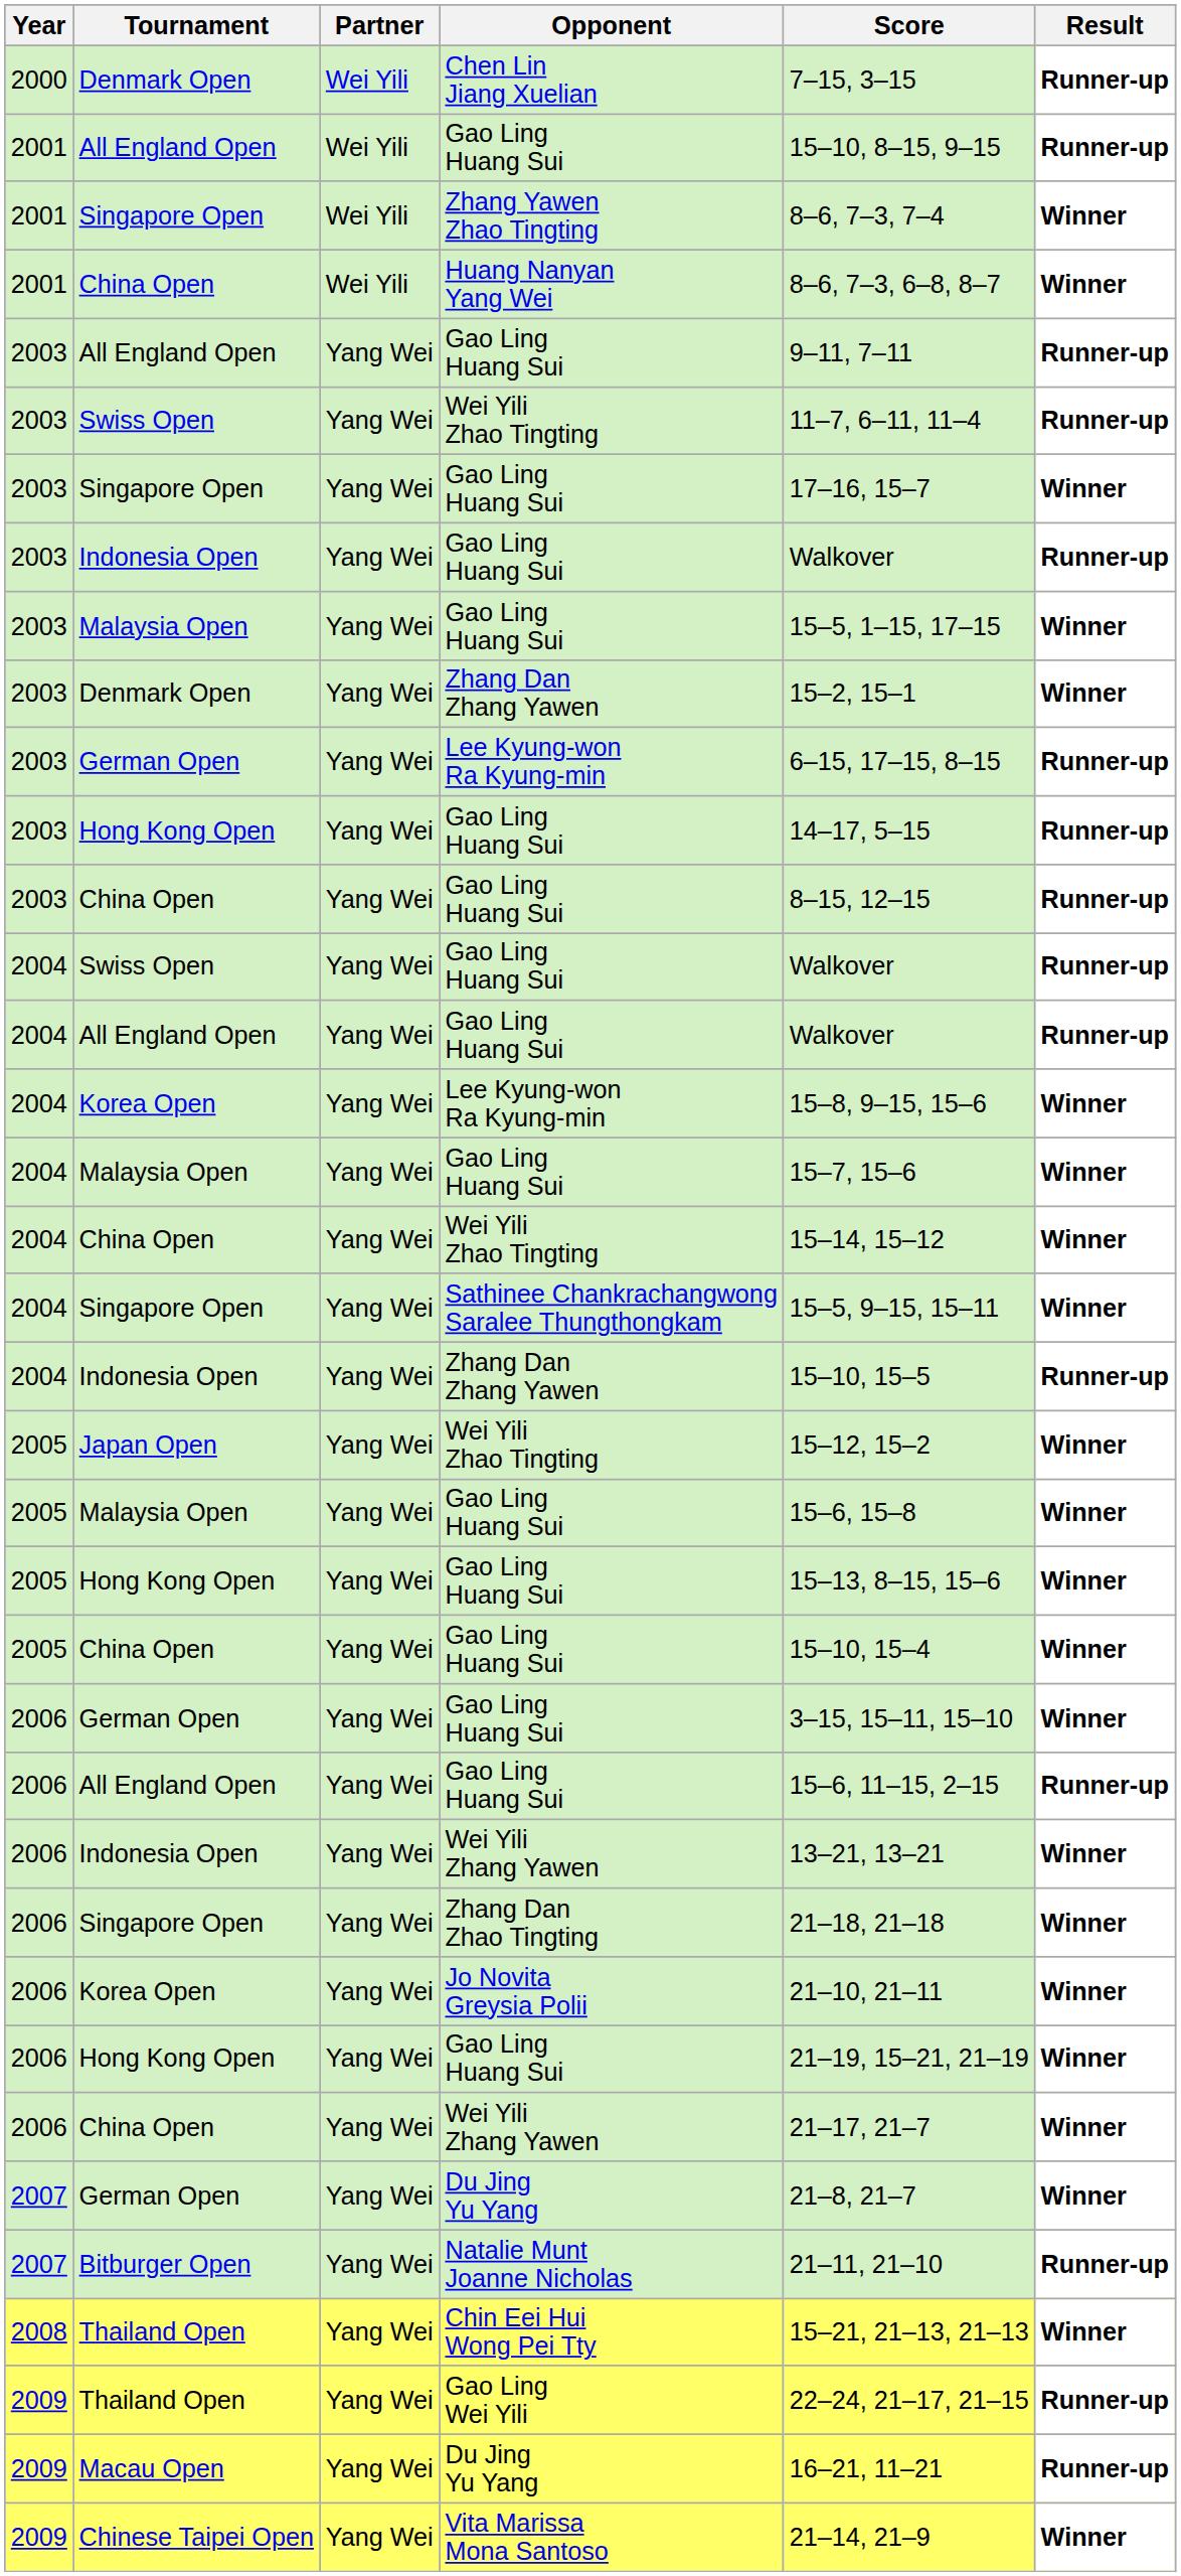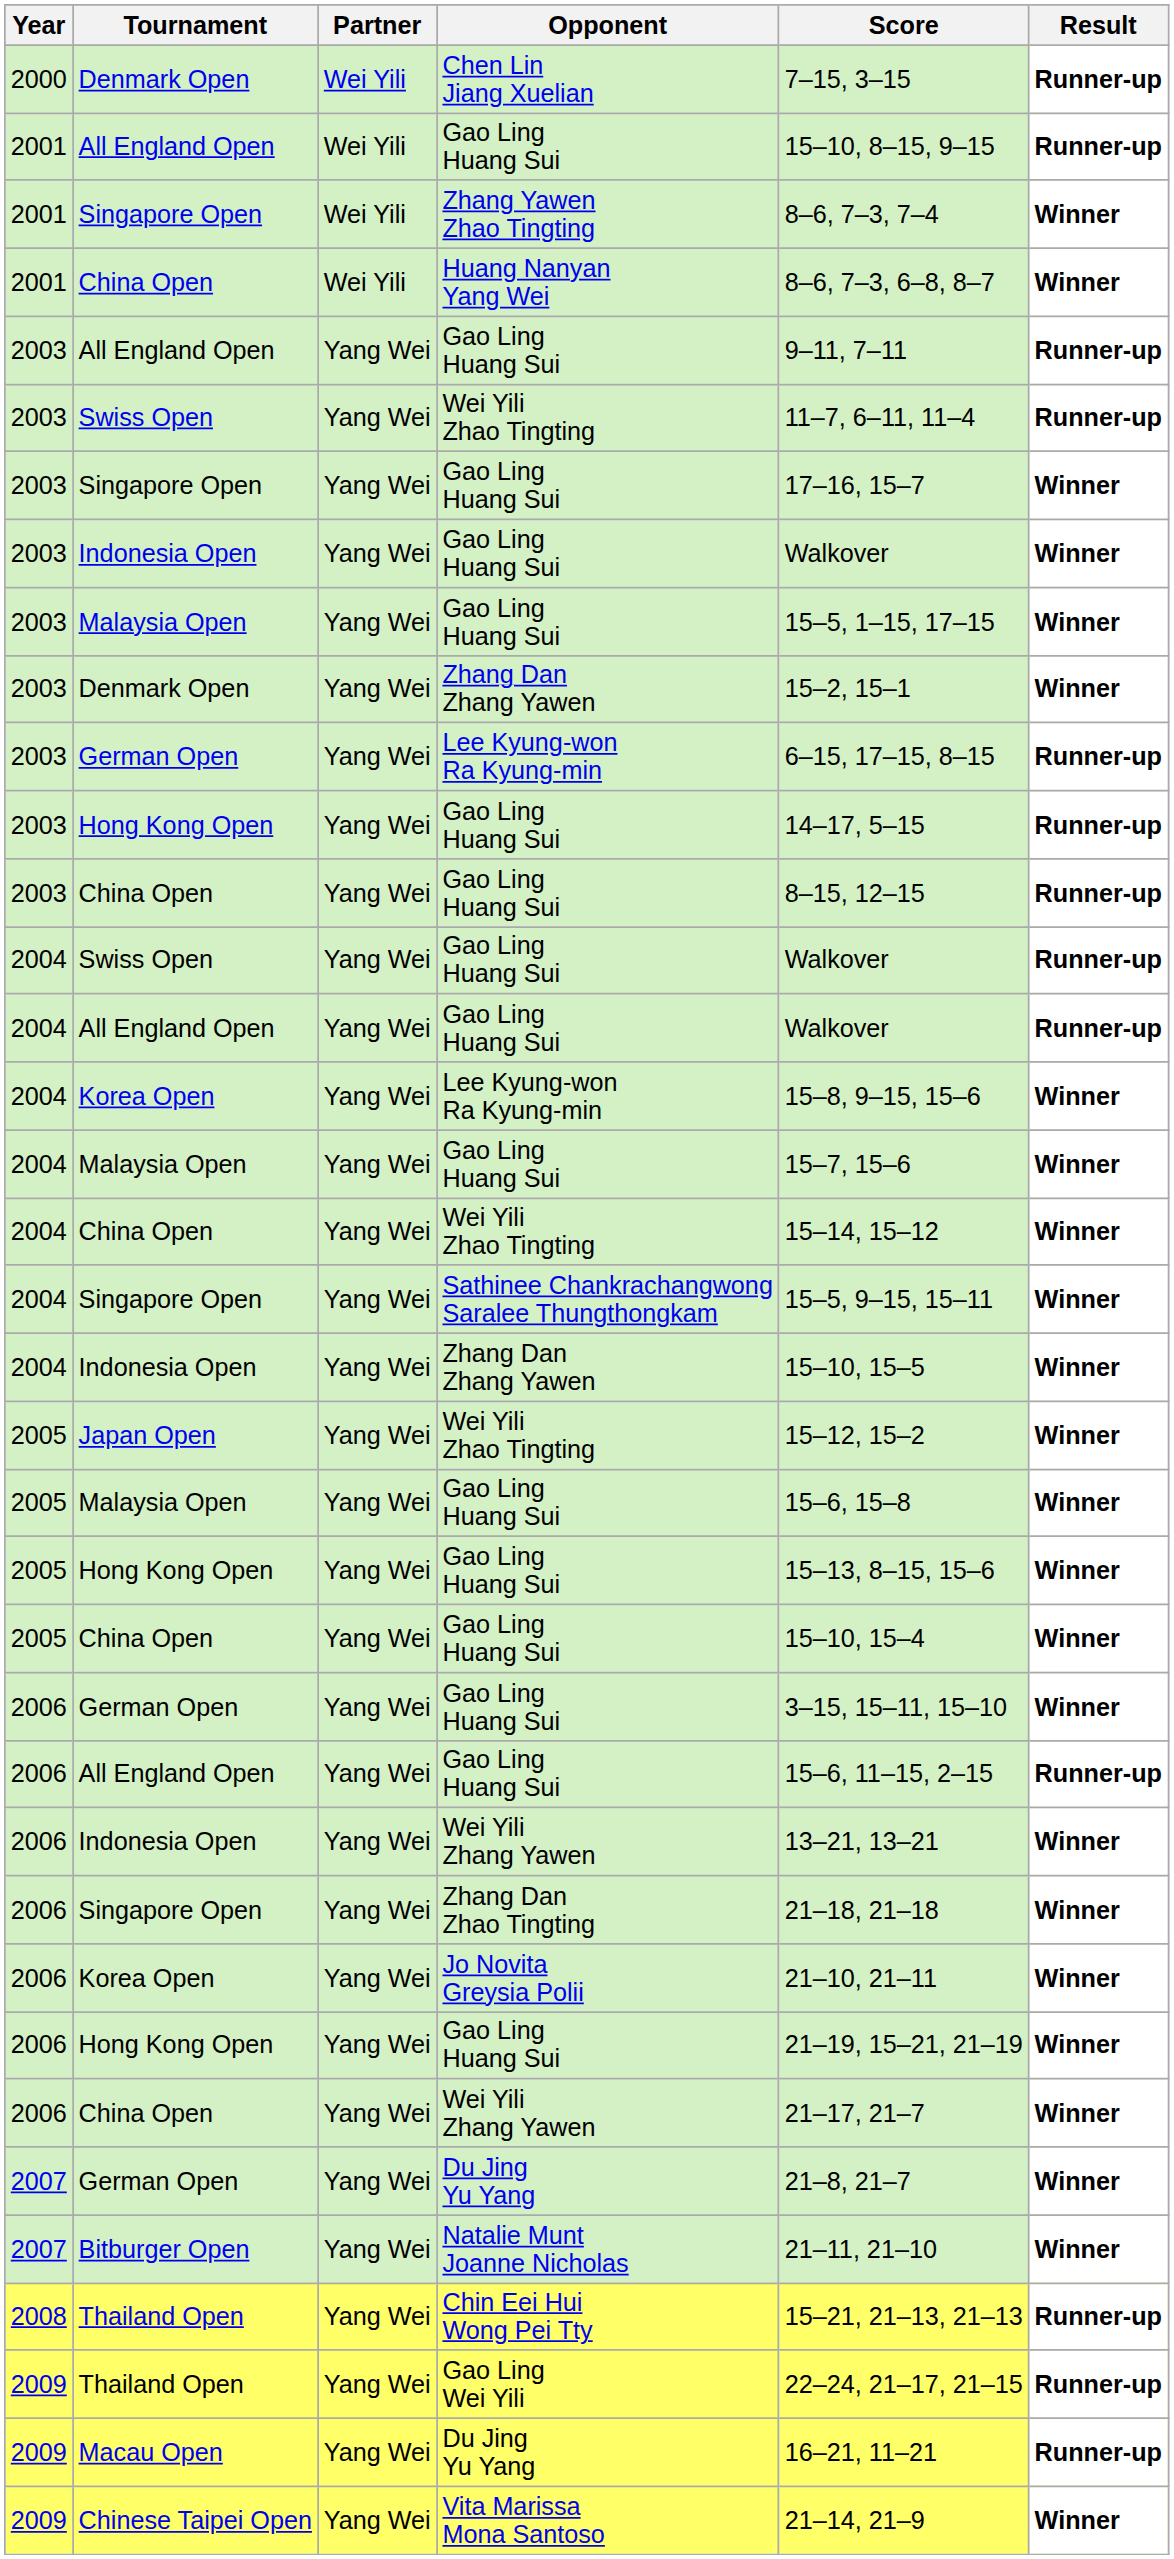 <table class="sortable wikitable" style="font-size: 90%;">
 <tr>
 <th>Year</th>
 <th>Tournament</th>
 <th>Partner</th>
 <th>Opponent</th>
 <th>Score</th>
 <th>Result</th>
 </tr>
 <tr style="background:#D4F1C5">
 <td align="center">2000</td>
 <td align="left"><a href='#'>Denmark Open</a></td>
 <td align="left"> <a href='#'>Wei Yili</a></td>
 <td align="left"> <a href='#'>Chen Lin</a> <br>  <a href='#'>Jiang Xuelian</a></td>
 <td align="left">7–15, 3–15</td>
 <td style="text-align:left; background:white"> <strong>Runner-up</strong></td>
 </tr>
 <tr style="background:#D4F1C5">
 <td align="center">2001</td>
 <td align="left"><a href='#'>All England Open</a></td>
 <td align="left"> Wei Yili</td>
 <td align="left"> Gao Ling <br>  Huang Sui</td>
 <td align="left">15–10, 8–15, 9–15</td>
 <td style="text-align:left; background:white"> <strong>Runner-up</strong></td>
 </tr>
 <tr style="background:#D4F1C5">
 <td align="center">2001</td>
 <td align="left"><a href='#'>Singapore Open</a></td>
 <td align="left"> Wei Yili</td>
 <td align="left"> <a href='#'>Zhang Yawen</a> <br>  <a href='#'>Zhao Tingting</a></td>
 <td align="left">8–6, 7–3, 7–4</td>
 <td style="text-align:left; background:white"> <strong>Winner</strong></td>
 </tr>
 <tr style="background:#D4F1C5">
 <td align="center">2001</td>
 <td align="left"><a href='#'>China Open</a></td>
 <td align="left"> Wei Yili</td>
 <td align="left"> <a href='#'>Huang Nanyan</a> <br>  <a href='#'>Yang Wei</a></td>
 <td align="left">8–6, 7–3, 6–8, 8–7</td>
 <td style="text-align:left; background:white"> <strong>Winner</strong></td>
 </tr>
 <tr style="background:#D4F1C5">
 <td align="center">2003</td>
 <td align="left">All England Open</td>
 <td align="left"> Yang Wei</td>
 <td align="left"> Gao Ling <br>  Huang Sui</td>
 <td align="left">9–11, 7–11</td>
 <td style="text-align:left; background:white"> <strong>Runner-up</strong></td>
 </tr>
 <tr style="background:#D4F1C5">
 <td align="center">2003</td>
 <td align="left"><a href='#'>Swiss Open</a></td>
 <td align="left"> Yang Wei</td>
 <td align="left"> Wei Yili <br>  Zhao Tingting</td>
 <td align="left">11–7, 6–11, 11–4</td>
 <td style="text-align:left; background:white"> <strong>Runner-up</strong></td>
 </tr>
 <tr style="background:#D4F1C5">
 <td align="center">2003</td>
 <td align="left">Singapore Open</td>
 <td align="left"> Yang Wei</td>
 <td align="left"> Gao Ling <br>  Huang Sui</td>
 <td align="left">17–16, 15–7</td>
 <td style="text-align:left; background:white"> <strong>Winner</strong></td>
 </tr>
 <tr style="background:#D4F1C5">
 <td align="center">2003</td>
 <td align="left"><a href='#'>Indonesia Open</a></td>
 <td align="left"> Yang Wei</td>
 <td align="left"> Gao Ling <br>  Huang Sui</td>
 <td align="left">Walkover</td>
-<td style="text-align:left; background:white"> <strong>Runner-up</strong></td>
+<td style="text-align:left; background:white"> <strong>Winner</strong></td>
 </tr>
 <tr style="background:#D4F1C5">
 <td align="center">2003</td>
 <td align="left"><a href='#'>Malaysia Open</a></td>
 <td align="left"> Yang Wei</td>
 <td align="left"> Gao Ling <br>  Huang Sui</td>
 <td align="left">15–5, 1–15, 17–15</td>
 <td style="text-align:left; background:white"> <strong>Winner</strong></td>
 </tr>
 <tr style="background:#D4F1C5">
 <td align="center">2003</td>
 <td align="left">Denmark Open</td>
 <td align="left"> Yang Wei</td>
 <td align="left"> <a href='#'>Zhang Dan</a> <br>  Zhang Yawen</td>
 <td align="left">15–2, 15–1</td>
 <td style="text-align:left; background:white"> <strong>Winner</strong></td>
 </tr>
 <tr style="background:#D4F1C5">
 <td align="center">2003</td>
 <td align="left"><a href='#'>German Open</a></td>
 <td align="left"> Yang Wei</td>
 <td align="left"> <a href='#'>Lee Kyung-won</a> <br>  <a href='#'>Ra Kyung-min</a></td>
 <td align="left">6–15, 17–15, 8–15</td>
 <td style="text-align:left; background:white"> <strong>Runner-up</strong></td>
 </tr>
 <tr style="background:#D4F1C5">
 <td align="center">2003</td>
 <td align="left"><a href='#'>Hong Kong Open</a></td>
 <td align="left"> Yang Wei</td>
 <td align="left"> Gao Ling <br>  Huang Sui</td>
 <td align="left">14–17, 5–15</td>
 <td style="text-align:left; background:white"> <strong>Runner-up</strong></td>
 </tr>
 <tr style="background:#D4F1C5">
 <td align="center">2003</td>
 <td align="left">China Open</td>
 <td align="left"> Yang Wei</td>
 <td align="left"> Gao Ling <br>  Huang Sui</td>
 <td align="left">8–15, 12–15</td>
 <td style="text-align:left; background:white"> <strong>Runner-up</strong></td>
 </tr>
 <tr style="background:#D4F1C5">
 <td align="center">2004</td>
 <td align="left">Swiss Open</td>
 <td align="left"> Yang Wei</td>
 <td align="left"> Gao Ling <br>  Huang Sui</td>
 <td align="left">Walkover</td>
 <td style="text-align:left; background:white"> <strong>Runner-up</strong></td>
 </tr>
 <tr style="background:#D4F1C5">
 <td align="center">2004</td>
 <td align="left">All England Open</td>
 <td align="left"> Yang Wei</td>
 <td align="left"> Gao Ling <br>  Huang Sui</td>
 <td align="left">Walkover</td>
 <td style="text-align:left; background:white"> <strong>Runner-up</strong></td>
 </tr>
 <tr style="background:#D4F1C5">
 <td align="center">2004</td>
 <td align="left"><a href='#'>Korea Open</a></td>
 <td align="left"> Yang Wei</td>
 <td align="left"> Lee Kyung-won <br>  Ra Kyung-min</td>
 <td align="left">15–8, 9–15, 15–6</td>
 <td style="text-align:left; background:white"> <strong>Winner</strong></td>
 </tr>
 <tr style="background:#D4F1C5">
 <td align="center">2004</td>
 <td align="left">Malaysia Open</td>
 <td align="left"> Yang Wei</td>
 <td align="left"> Gao Ling <br>  Huang Sui</td>
 <td align="left">15–7, 15–6</td>
 <td style="text-align:left; background:white"> <strong>Winner</strong></td>
 </tr>
 <tr style="background:#D4F1C5">
 <td align="center">2004</td>
 <td align="left">China Open</td>
 <td align="left"> Yang Wei</td>
 <td align="left"> Wei Yili <br>  Zhao Tingting</td>
 <td align="left">15–14, 15–12</td>
 <td style="text-align:left; background:white"> <strong>Winner</strong></td>
 </tr>
 <tr style="background:#D4F1C5">
 <td align="center">2004</td>
 <td align="left">Singapore Open</td>
 <td align="left"> Yang Wei</td>
 <td align="left"> <a href='#'>Sathinee Chankrachangwong</a> <br>  <a href='#'>Saralee Thungthongkam</a></td>
 <td align="left">15–5, 9–15, 15–11</td>
 <td style="text-align:left; background:white"> <strong>Winner</strong></td>
 </tr>
 <tr style="background:#D4F1C5">
 <td align="center">2004</td>
 <td align="left">Indonesia Open</td>
 <td align="left"> Yang Wei</td>
 <td align="left"> Zhang Dan <br>  Zhang Yawen</td>
 <td align="left">15–10, 15–5</td>
-<td style="text-align:left; background:white"> <strong>Runner-up</strong></td>
+<td style="text-align:left; background:white"> <strong>Winner</strong></td>
 </tr>
 <tr style="background:#D4F1C5">
 <td align="center">2005</td>
 <td align="left"><a href='#'>Japan Open</a></td>
 <td align="left"> Yang Wei</td>
 <td align="left"> Wei Yili <br>  Zhao Tingting</td>
 <td align="left">15–12, 15–2</td>
 <td style="text-align:left; background:white"> <strong>Winner</strong></td>
 </tr>
 <tr style="background:#D4F1C5">
 <td align="center">2005</td>
 <td align="left">Malaysia Open</td>
 <td align="left"> Yang Wei</td>
 <td align="left"> Gao Ling <br>  Huang Sui</td>
 <td align="left">15–6, 15–8</td>
 <td style="text-align:left; background:white"> <strong>Winner</strong></td>
 </tr>
 <tr style="background:#D4F1C5">
 <td align="center">2005</td>
 <td align="left">Hong Kong Open</td>
 <td align="left"> Yang Wei</td>
 <td align="left"> Gao Ling <br>  Huang Sui</td>
 <td align="left">15–13, 8–15, 15–6</td>
 <td style="text-align:left; background:white"> <strong>Winner</strong></td>
 </tr>
 <tr style="background:#D4F1C5">
 <td align="center">2005</td>
 <td align="left">China Open</td>
 <td align="left"> Yang Wei</td>
 <td align="left"> Gao Ling <br>  Huang Sui</td>
 <td align="left">15–10, 15–4</td>
 <td style="text-align:left; background:white"> <strong>Winner</strong></td>
 </tr>
 <tr style="background:#D4F1C5">
 <td align="center">2006</td>
 <td align="left">German Open</td>
 <td align="left"> Yang Wei</td>
 <td align="left"> Gao Ling <br>  Huang Sui</td>
 <td align="left">3–15, 15–11, 15–10</td>
 <td style="text-align:left; background:white"> <strong>Winner</strong></td>
 </tr>
 <tr style="background:#D4F1C5">
 <td align="center">2006</td>
 <td align="left">All England Open</td>
 <td align="left"> Yang Wei</td>
 <td align="left"> Gao Ling <br>  Huang Sui</td>
 <td align="left">15–6, 11–15, 2–15</td>
 <td style="text-align:left; background:white"> <strong>Runner-up</strong></td>
 </tr>
 <tr style="background:#D4F1C5">
 <td align="center">2006</td>
 <td align="left">Indonesia Open</td>
 <td align="left"> Yang Wei</td>
 <td align="left"> Wei Yili <br>  Zhang Yawen</td>
 <td align="left">13–21, 13–21</td>
 <td style="text-align:left; background:white"> <strong>Winner</strong></td>
 </tr>
 <tr style="background:#D4F1C5">
 <td align="center">2006</td>
 <td align="left">Singapore Open</td>
 <td align="left"> Yang Wei</td>
 <td align="left"> Zhang Dan <br>  Zhao Tingting</td>
 <td align="left">21–18, 21–18</td>
 <td style="text-align:left; background:white"> <strong>Winner</strong></td>
 </tr>
 <tr style="background:#D4F1C5">
 <td align="center">2006</td>
 <td align="left">Korea Open</td>
 <td align="left"> Yang Wei</td>
 <td align="left"> <a href='#'>Jo Novita</a> <br>  <a href='#'>Greysia Polii</a></td>
 <td align="left">21–10, 21–11</td>
 <td style="text-align:left; background:white"> <strong>Winner</strong></td>
 </tr>
 <tr style="background:#D4F1C5">
 <td align="center">2006</td>
 <td align="left">Hong Kong Open</td>
 <td align="left"> Yang Wei</td>
 <td align="left"> Gao Ling <br>  Huang Sui</td>
 <td align="left">21–19, 15–21, 21–19</td>
 <td style="text-align:left; background:white"> <strong>Winner</strong></td>
 </tr>
 <tr style="background:#D4F1C5">
 <td align="center">2006</td>
 <td align="left">China Open</td>
 <td align="left"> Yang Wei</td>
 <td align="left"> Wei Yili <br>  Zhang Yawen</td>
 <td align="left">21–17, 21–7</td>
 <td style="text-align:left; background:white"> <strong>Winner</strong></td>
 </tr>
 <tr style="background:#D4F1C5">
 <td align="center"><a href='#'>2007</a></td>
 <td align="left">German Open</td>
 <td align="left"> Yang Wei</td>
 <td align="left"> <a href='#'>Du Jing</a> <br>  <a href='#'>Yu Yang</a></td>
 <td align="left">21–8, 21–7</td>
 <td style="text-align:left; background:white"> <strong>Winner</strong></td>
 </tr>
 <tr style="background:#D4F1C5">
 <td align="center"><a href='#'>2007</a></td>
 <td align="left"><a href='#'>Bitburger Open</a></td>
 <td align="left"> Yang Wei</td>
 <td align="left"> <a href='#'>Natalie Munt</a> <br>  <a href='#'>Joanne Nicholas</a></td>
 <td align="left">21–11, 21–10</td>
-<td style="text-align:left; background:white"> <strong>Runner-up</strong></td>
+<td style="text-align:left; background:white"> <strong>Winner</strong></td>
 </tr>
 <tr style="background:#FFFF67">
 <td align="center"><a href='#'>2008</a></td>
 <td align="left"><a href='#'>Thailand Open</a></td>
 <td align="left"> Yang Wei</td>
 <td align="left"> <a href='#'>Chin Eei Hui</a> <br>  <a href='#'>Wong Pei Tty</a></td>
 <td align="left">15–21, 21–13, 21–13</td>
-<td style="text-align:left; background:white"> <strong>Winner</strong></td>
+<td style="text-align:left; background:white"> <strong>Runner-up</strong></td>
 </tr>
 <tr style="background:#FFFF67">
 <td align="center"><a href='#'>2009</a></td>
 <td align="left">Thailand Open</td>
 <td align="left"> Yang Wei</td>
 <td align="left"> Gao Ling <br>  Wei Yili</td>
 <td align="left">22–24, 21–17, 21–15</td>
 <td style="text-align:left; background:white"> <strong>Runner-up</strong></td>
 </tr>
 <tr style="background:#FFFF67">
 <td align="center"><a href='#'>2009</a></td>
 <td align="left"><a href='#'>Macau Open</a></td>
 <td align="left"> Yang Wei</td>
 <td align="left"> Du Jing <br>  Yu Yang</td>
 <td align="left">16–21, 11–21</td>
 <td style="text-align:left; background:white"> <strong>Runner-up</strong></td>
 </tr>
 <tr style="background:#FFFF67">
 <td align="center"><a href='#'>2009</a></td>
 <td align="left"><a href='#'>Chinese Taipei Open</a></td>
 <td align="left"> Yang Wei</td>
 <td align="left"> <a href='#'>Vita Marissa</a> <br>  <a href='#'>Mona Santoso</a></td>
 <td align="left">21–14, 21–9</td>
 <td style="text-align:left; background:white"> <strong>Winner</strong></td>
 </tr>
 </table>
